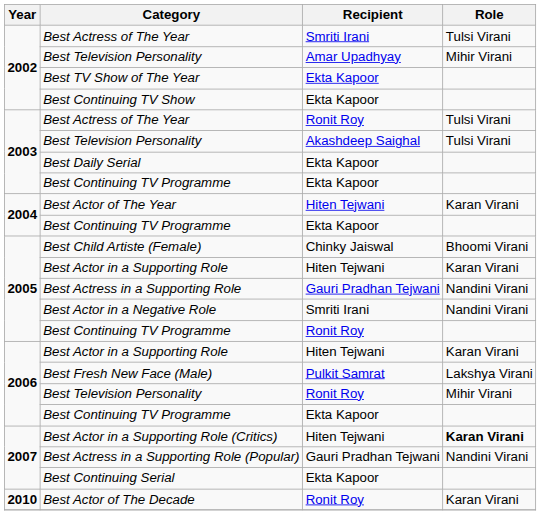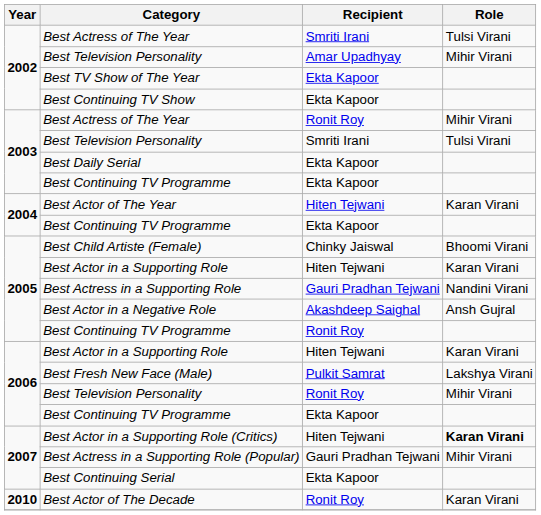 <table class="wikitable">
 <tr>
 <th>Year</th>
 <th>Category</th>
 <th>Recipient</th>
 <th>Role</th>
 </tr>
 <tr>
 <td rowspan="4"><strong>2002</strong></td>
 <td><em>Best Actress of The Year</em></td>
 <td><a href='#'>Smriti Irani</a></td>
 <td>Tulsi Virani</td>
 </tr>
 <tr>
 <td><em>Best Television Personality</em></td>
 <td><a href='#'>Amar Upadhyay</a></td>
 <td>Mihir Virani</td>
 </tr>
 <tr>
 <td><em>Best TV Show of The Year</em></td>
 <td><a href='#'>Ekta Kapoor</a></td>
 <td></td>
 </tr>
 <tr>
 <td><em>Best Continuing TV Show</em></td>
 <td>Ekta Kapoor</td>
 <td></td>
 </tr>
 <tr>
 <td rowspan="4"><strong>2003</strong></td>
 <td><em>Best Actress of The Year</em></td>
 <td><a href='#'>Ronit Roy</a></td>
-<td>Tulsi Virani</td>
+<td>Mihir Virani</td>
 </tr>
 <tr>
 <td><em>Best Television Personality</em></td>
-<td><a href='#'>Akashdeep Saighal</a></td>
+<td>Smriti Irani</td>
 <td>Tulsi Virani</td>
 </tr>
 <tr>
 <td><em>Best Daily Serial</em></td>
 <td>Ekta Kapoor</td>
 <td></td>
 </tr>
 <tr>
 <td><em>Best Continuing TV Programme</em></td>
 <td>Ekta Kapoor</td>
 <td></td>
 </tr>
 <tr>
 <td rowspan="2"><strong>2004</strong></td>
 <td><em>Best Actor of The Year</em></td>
 <td><a href='#'>Hiten Tejwani</a></td>
 <td>Karan Virani</td>
 </tr>
 <tr>
 <td><em>Best Continuing TV Programme</em></td>
 <td>Ekta Kapoor</td>
 <td></td>
 </tr>
 <tr>
 <td rowspan="5"><strong>2005</strong></td>
 <td><em>Best Child Artiste (Female)</em></td>
 <td>Chinky Jaiswal</td>
 <td>Bhoomi Virani</td>
 </tr>
 <tr>
 <td><em>Best Actor in a Supporting Role</em></td>
 <td>Hiten Tejwani</td>
 <td>Karan Virani</td>
 </tr>
 <tr>
 <td><em>Best Actress in a Supporting Role</em></td>
 <td><a href='#'>Gauri Pradhan Tejwani</a></td>
 <td>Nandini Virani</td>
 </tr>
 <tr>
 <td><em>Best Actor in a Negative Role</em></td>
-<td>Smriti Irani</td>
-<td>Nandini Virani</td>
+<td><a href='#'>Akashdeep Saighal</a></td>
+<td>Ansh Gujral</td>
 </tr>
 <tr>
 <td><em>Best Continuing TV Programme</em></td>
 <td><a href='#'>Ronit Roy</a></td>
 <td></td>
 </tr>
 <tr>
 <td rowspan="4"><strong>2006</strong></td>
 <td><em>Best Actor in a Supporting Role</em></td>
 <td>Hiten Tejwani</td>
 <td>Karan Virani</td>
 </tr>
 <tr>
 <td><em>Best Fresh New Face (Male)</em></td>
 <td><a href='#'>Pulkit Samrat</a></td>
 <td>Lakshya Virani</td>
 </tr>
 <tr>
 <td><em>Best Television Personality</em></td>
 <td><a href='#'>Ronit Roy</a></td>
 <td>Mihir Virani</td>
 </tr>
 <tr>
 <td><em>Best Continuing TV Programme</em></td>
 <td>Ekta Kapoor</td>
 <td></td>
 </tr>
 <tr>
 <td rowspan="3"><strong>2007</strong></td>
 <td><em>Best Actor in a Supporting Role (Critics)</em></td>
 <td>Hiten Tejwani</td>
 <td><strong>Karan Virani</strong></td>
 </tr>
 <tr>
 <td><em>Best Actress in a Supporting Role (Popular)</em></td>
 <td>Gauri Pradhan Tejwani</td>
-<td>Nandini Virani</td>
+<td>Mihir Virani</td>
 </tr>
 <tr>
 <td><em>Best Continuing Serial</em></td>
 <td>Ekta Kapoor</td>
 <td></td>
 </tr>
 <tr>
 <td rowspan="1"><strong>2010</strong></td>
 <td><em>Best Actor of The Decade</em></td>
 <td><a href='#'>Ronit Roy</a></td>
 <td>Karan Virani</td>
 </tr>
 <tr>
 </tr>
 </table>
